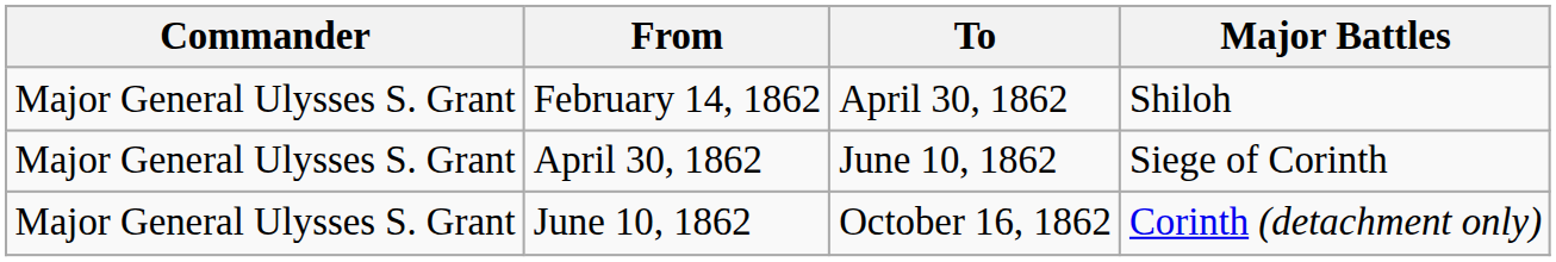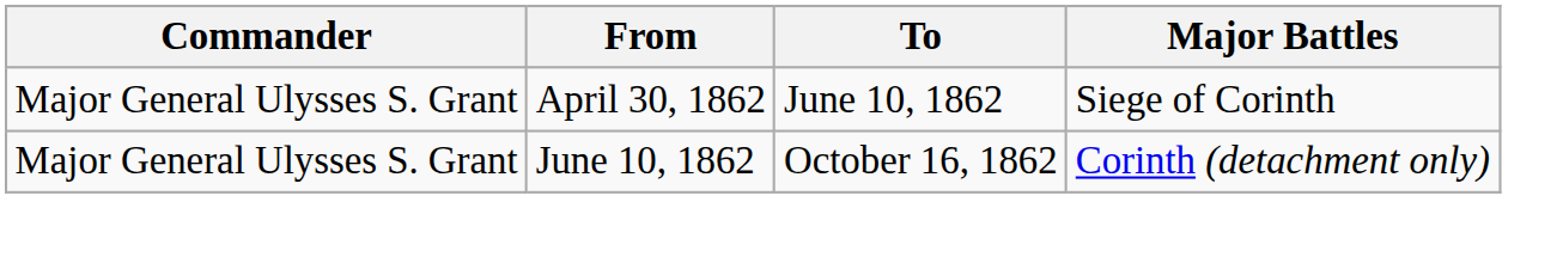 <table class="wikitable">
 <tr>
 <th>Commander</th>
 <th>From</th>
 <th>To</th>
 <th>Major Battles</th>
-</tr>
-<tr>
-<td>Major General Ulysses S. Grant</td>
-<td>February 14, 1862</td>
-<td>April 30, 1862</td>
-<td>Shiloh</td>
 </tr>
 <tr>
 <td>Major General Ulysses S. Grant</td>
 <td>April 30, 1862</td>
 <td>June 10, 1862</td>
 <td>Siege of Corinth</td>
 </tr>
 <tr>
 <td>Major General Ulysses S. Grant</td>
 <td>June 10, 1862</td>
 <td>October 16, 1862</td>
 <td><a href='#'>Corinth</a> <em>(detachment only)</em></td>
 </tr>
 </table>
